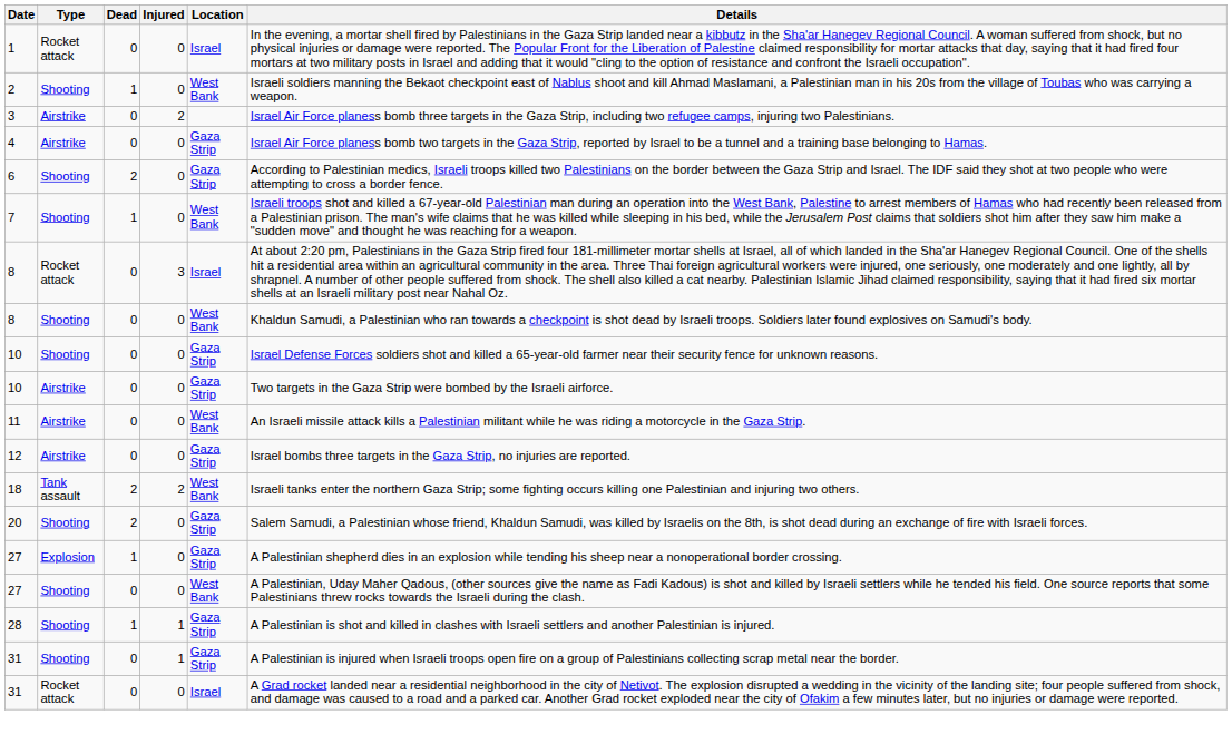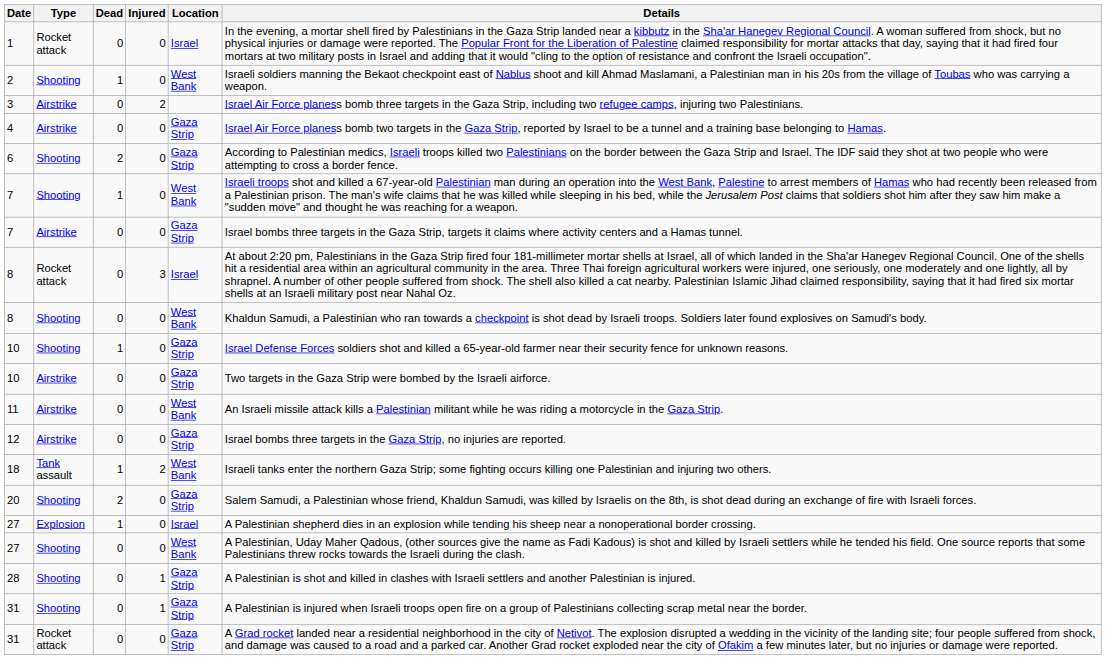 <table class="wikitable sortable">
 <tr>
 <th>Date</th>
 <th>Type</th>
 <th>Dead</th>
 <th>Injured</th>
 <th>Location</th>
 <th class="unsortable">Details</th>
 </tr>
 <tr>
 <td>1</td>
 <td>Rocket attack</td>
 <td align="right">0</td>
 <td align="right">0</td>
 <td> <a href='#'>Israel</a></td>
 <td>In the evening, a mortar shell fired by Palestinians in the Gaza Strip landed near a <a href='#'>kibbutz</a> in the <a href='#'>Sha'ar Hanegev Regional Council</a>. A woman suffered from shock, but no physical injuries or damage were reported. The <a href='#'>Popular Front for the Liberation of Palestine</a> claimed responsibility for mortar attacks that day, saying that it had fired four mortars at two military posts in Israel and adding that it would "cling to the option of resistance and confront the Israeli occupation".</td>
 </tr>
 <tr>
 <td>2</td>
 <td><a href='#'>Shooting</a></td>
 <td align="right">1</td>
 <td align="right">0</td>
 <td> <a href='#'>West Bank</a></td>
 <td>Israeli soldiers manning the Bekaot checkpoint east of <a href='#'>Nablus</a> shoot and kill Ahmad Maslamani, a Palestinian man in his 20s from the village of <a href='#'>Toubas</a> who was carrying a weapon.</td>
 </tr>
 <tr>
 <td>3</td>
 <td><a href='#'>Airstrike</a></td>
 <td align="right">0</td>
 <td align="right">2</td>
 <td></td>
 <td><a href='#'>Israel Air Force planes</a>s bomb three targets in the Gaza Strip, including two <a href='#'>refugee camps</a>, injuring two Palestinians.</td>
 </tr>
 <tr>
 <td>4</td>
 <td><a href='#'>Airstrike</a></td>
 <td align="right">0</td>
 <td align="right">0</td>
 <td> <a href='#'>Gaza Strip</a></td>
 <td><a href='#'>Israel Air Force planes</a>s bomb two targets in the <a href='#'>Gaza Strip</a>, reported by Israel to be a tunnel and a training base belonging to <a href='#'>Hamas</a>.</td>
 </tr>
 <tr>
 <td>6</td>
 <td><a href='#'>Shooting</a></td>
 <td align="right">2</td>
 <td align="right">0</td>
 <td> <a href='#'>Gaza Strip</a></td>
 <td>According to Palestinian medics, <a href='#'>Israeli</a> troops killed two <a href='#'>Palestinians</a> on the border between the Gaza Strip and Israel. The IDF said they shot at two people who were attempting to cross a border fence.</td>
 </tr>
 <tr>
 <td>7</td>
 <td><a href='#'>Shooting</a></td>
 <td align="right">1</td>
 <td align="right">0</td>
 <td> <a href='#'>West Bank</a></td>
 <td><a href='#'>Israeli troops</a> shot and killed a 67-year-old <a href='#'>Palestinian</a> man during an operation into the <a href='#'>West Bank</a>, <a href='#'>Palestine</a> to arrest members of <a href='#'>Hamas</a> who had recently been released from a Palestinian prison. The man's wife claims that he was killed while sleeping in his bed, while the <em>Jerusalem Post</em> claims that soldiers shot him after they saw him make a "sudden move" and thought he was reaching for a weapon.</td>
 </tr>
 <tr>
+<td>7</td>
+<td><a href='#'>Airstrike</a></td>
+<td align="right">0</td>
+<td align="right">0</td>
+<td> <a href='#'>Gaza Strip</a></td>
+<td>Israel bombs three targets in the Gaza Strip, targets it claims where activity centers and a Hamas tunnel.</td>
+</tr>
+<tr>
 <td>8</td>
 <td>Rocket attack</td>
 <td align="right">0</td>
 <td align="right">3</td>
 <td> <a href='#'>Israel</a></td>
 <td>At about 2:20 pm, Palestinians in the Gaza Strip fired four 181-millimeter mortar shells at Israel, all of which landed in the Sha'ar Hanegev Regional Council. One of the shells hit a residential area within an agricultural community in the area. Three Thai foreign agricultural workers were injured, one seriously, one moderately and one lightly, all by shrapnel. A number of other people suffered from shock. The shell also killed a cat nearby. Palestinian Islamic Jihad claimed responsibility, saying that it had fired six mortar shells at an Israeli military post near Nahal Oz.</td>
 </tr>
 <tr>
 <td>8</td>
 <td><a href='#'>Shooting</a></td>
 <td align="right">0</td>
 <td align="right">0</td>
 <td> <a href='#'>West Bank</a></td>
 <td>Khaldun Samudi, a Palestinian who ran towards a <a href='#'>checkpoint</a> is shot dead by Israeli troops. Soldiers later found explosives on Samudi's body.</td>
 </tr>
 <tr>
 <td>10</td>
 <td><a href='#'>Shooting</a></td>
-<td align="right">0</td>
+<td align="right">1</td>
 <td align="right">0</td>
 <td> <a href='#'>Gaza Strip</a></td>
 <td><a href='#'>Israel Defense Forces</a> soldiers shot and killed a 65-year-old farmer near their security fence for unknown reasons.</td>
 </tr>
 <tr>
 <td>10</td>
 <td><a href='#'>Airstrike</a></td>
 <td align="right">0</td>
 <td align="right">0</td>
 <td> <a href='#'>Gaza Strip</a></td>
 <td>Two targets in the Gaza Strip were bombed by the Israeli airforce.</td>
 </tr>
 <tr>
 <td>11</td>
 <td><a href='#'>Airstrike</a></td>
 <td align="right">0</td>
 <td align="right">0</td>
 <td> <a href='#'>West Bank</a></td>
 <td>An Israeli missile attack kills a <a href='#'>Palestinian</a> militant while he was riding a motorcycle in the <a href='#'>Gaza Strip</a>.</td>
 </tr>
 <tr>
 <td>12</td>
 <td><a href='#'>Airstrike</a></td>
 <td align="right">0</td>
 <td align="right">0</td>
 <td> <a href='#'>Gaza Strip</a></td>
 <td>Israel bombs three targets in the <a href='#'>Gaza Strip</a>, no injuries are reported.</td>
 </tr>
 <tr>
 <td>18</td>
 <td><a href='#'>Tank</a> assault</td>
-<td align="right">2</td>
+<td align="right">1</td>
 <td align="right">2</td>
 <td> <a href='#'>West Bank</a></td>
 <td>Israeli tanks enter the northern Gaza Strip; some fighting occurs killing one Palestinian and injuring two others.</td>
 </tr>
 <tr>
 <td>20</td>
 <td><a href='#'>Shooting</a></td>
 <td align="right">2</td>
 <td align="right">0</td>
 <td> <a href='#'>Gaza Strip</a></td>
 <td>Salem Samudi, a Palestinian whose friend, Khaldun Samudi, was killed by Israelis on the 8th, is shot dead during an exchange of fire with Israeli forces.</td>
 </tr>
 <tr>
 <td>27</td>
 <td><a href='#'>Explosion</a></td>
 <td align="right">1</td>
 <td align="right">0</td>
-<td> <a href='#'>Gaza Strip</a></td>
+<td> <a href='#'>Israel</a></td>
 <td>A Palestinian shepherd dies in an explosion while tending his sheep near a nonoperational border crossing.</td>
 </tr>
 <tr>
 <td>27</td>
 <td><a href='#'>Shooting</a></td>
 <td align="right">0</td>
 <td align="right">0</td>
 <td> <a href='#'>West Bank</a></td>
 <td>A Palestinian, Uday Maher Qadous, (other sources give the name as Fadi Kadous) is shot and killed by Israeli settlers while he tended his field. One source reports that some Palestinians threw rocks towards the Israeli during the clash.</td>
 </tr>
 <tr>
 <td>28</td>
 <td><a href='#'>Shooting</a></td>
-<td align="right">1</td>
+<td align="right">0</td>
 <td align="right">1</td>
 <td> <a href='#'>Gaza Strip</a></td>
 <td>A Palestinian is shot and killed in clashes with Israeli settlers and another Palestinian is injured.</td>
 </tr>
 <tr>
 <td>31</td>
 <td><a href='#'>Shooting</a></td>
 <td align="right">0</td>
 <td align="right">1</td>
 <td> <a href='#'>Gaza Strip</a></td>
 <td>A Palestinian is injured when Israeli troops open fire on a group of Palestinians collecting scrap metal near the border.</td>
 </tr>
 <tr>
 <td>31</td>
 <td>Rocket attack</td>
 <td align="right">0</td>
 <td align="right">0</td>
-<td> <a href='#'>Israel</a></td>
+<td> <a href='#'>Gaza Strip</a></td>
 <td>A <a href='#'>Grad rocket</a> landed near a residential neighborhood in the city of <a href='#'>Netivot</a>. The explosion disrupted a wedding in the vicinity of the landing site; four people suffered from shock, and damage was caused to a road and a parked car. Another Grad rocket exploded near the city of <a href='#'>Ofakim</a> a few minutes later, but no injuries or damage were reported.</td>
 </tr>
 </table>
